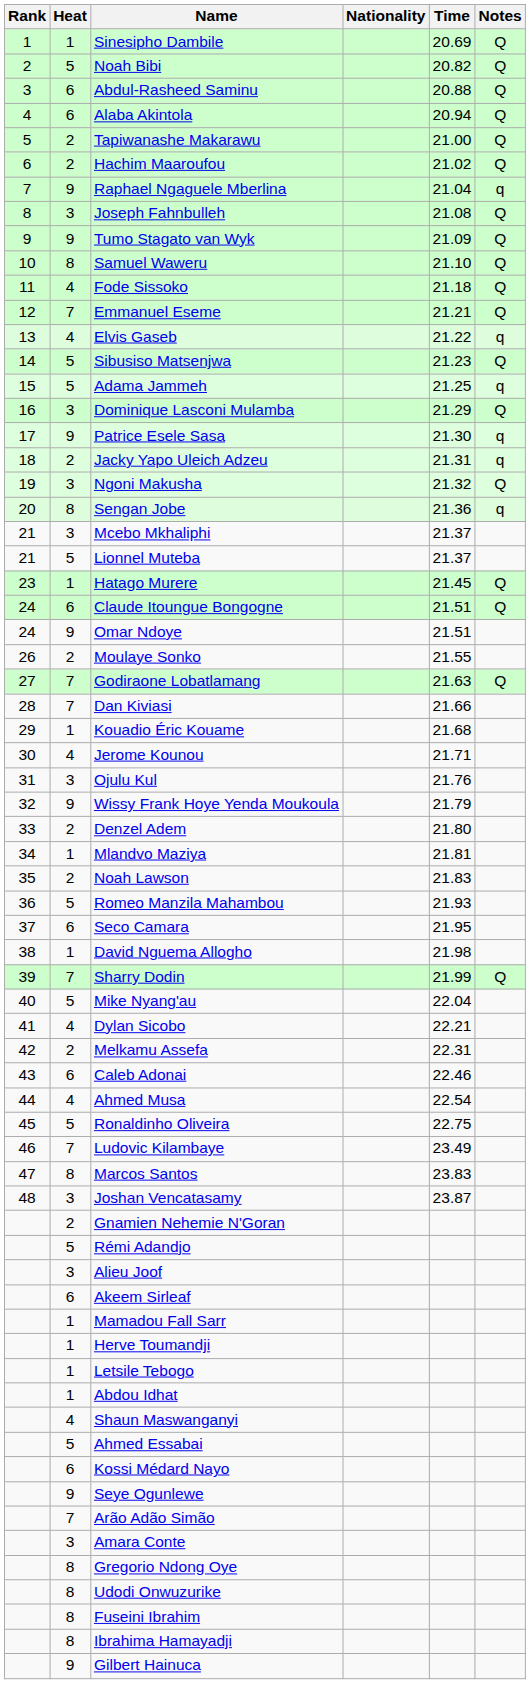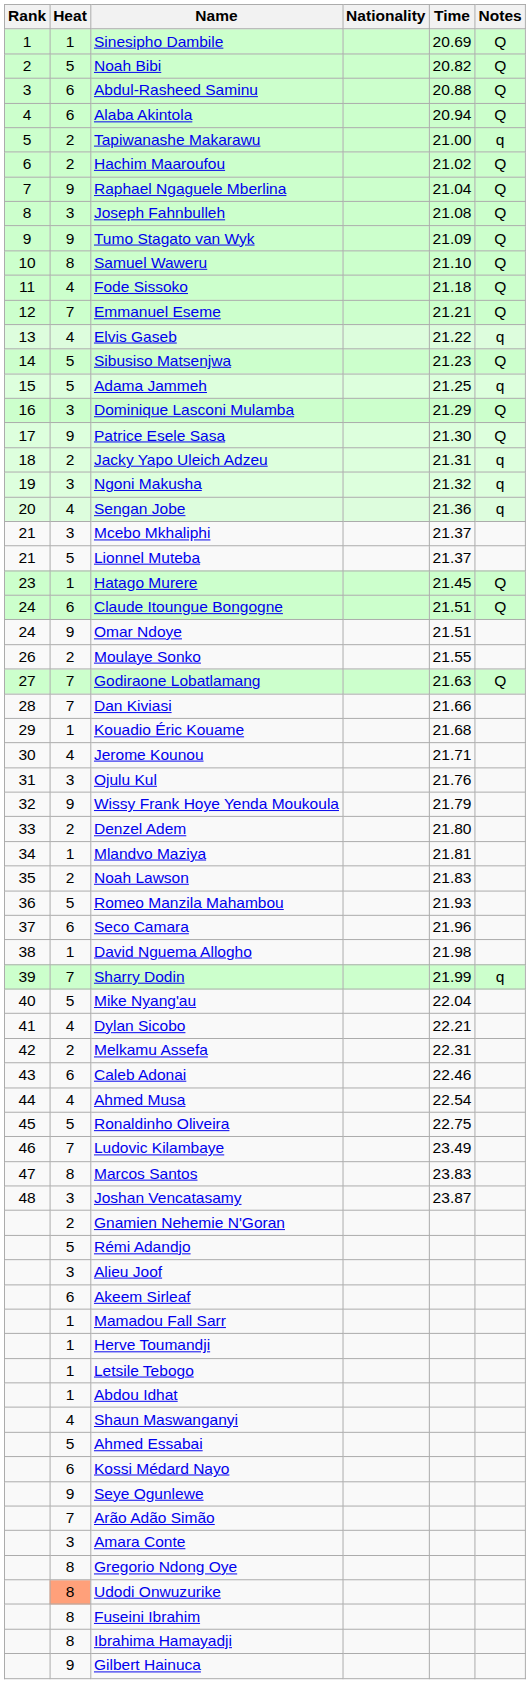 <table class="wikitable sortable" style="text-align:center">
 <tr>
 <th>Rank</th>
 <th>Heat</th>
 <th>Name</th>
 <th>Nationality</th>
 <th>Time</th>
 <th>Notes</th>
 </tr>
 <tr bgcolor=ccffcc>
 <td>1</td>
 <td>1</td>
 <td align=left><a href='#'>Sinesipho Dambile</a></td>
 <td align=left></td>
 <td>20.69</td>
 <td>Q</td>
 </tr>
 <tr bgcolor=ccffcc>
 <td>2</td>
 <td>5</td>
 <td align=left><a href='#'>Noah Bibi</a></td>
 <td align=left></td>
 <td>20.82</td>
 <td>Q</td>
 </tr>
 <tr bgcolor=ccffcc>
 <td>3</td>
 <td>6</td>
 <td align=left><a href='#'>Abdul-Rasheed Saminu</a></td>
 <td align=left></td>
 <td>20.88</td>
 <td>Q</td>
 </tr>
 <tr bgcolor=ccffcc>
 <td>4</td>
 <td>6</td>
 <td align=left><a href='#'>Alaba Akintola</a></td>
 <td align=left></td>
 <td>20.94</td>
 <td>Q</td>
 </tr>
 <tr bgcolor=ccffcc>
 <td>5</td>
 <td>2</td>
 <td align=left><a href='#'>Tapiwanashe Makarawu</a></td>
 <td align=left></td>
 <td>21.00</td>
-<td>Q</td>
+<td>q</td>
 </tr>
 <tr bgcolor=ccffcc>
 <td>6</td>
 <td>2</td>
 <td align=left><a href='#'>Hachim Maaroufou</a></td>
 <td align=left></td>
 <td>21.02</td>
 <td>Q</td>
 </tr>
 <tr bgcolor=ccffcc>
 <td>7</td>
 <td>9</td>
 <td align=left><a href='#'>Raphael Ngaguele Mberlina</a></td>
 <td align=left></td>
 <td>21.04</td>
-<td>q</td>
+<td>Q</td>
 </tr>
 <tr bgcolor=ccffcc>
 <td>8</td>
 <td>3</td>
 <td align=left><a href='#'>Joseph Fahnbulleh</a></td>
 <td align=left></td>
 <td>21.08</td>
 <td>Q</td>
 </tr>
 <tr bgcolor=ccffcc>
 <td>9</td>
 <td>9</td>
 <td align=left><a href='#'>Tumo Stagato van Wyk</a></td>
 <td align=left></td>
 <td>21.09</td>
 <td>Q</td>
 </tr>
 <tr bgcolor=ccffcc>
 <td>10</td>
 <td>8</td>
 <td align=left><a href='#'>Samuel Waweru</a></td>
 <td align=left></td>
 <td>21.10</td>
 <td>Q</td>
 </tr>
 <tr bgcolor=ccffcc>
 <td>11</td>
 <td>4</td>
 <td align=left><a href='#'>Fode Sissoko</a></td>
 <td align=left></td>
 <td>21.18</td>
 <td>Q</td>
 </tr>
 <tr bgcolor=ccffcc>
 <td>12</td>
 <td>7</td>
 <td align=left><a href='#'>Emmanuel Eseme</a></td>
 <td align=left></td>
 <td>21.21</td>
 <td>Q</td>
 </tr>
 <tr bgcolor=ddfddd>
 <td>13</td>
 <td>4</td>
 <td align=left><a href='#'>Elvis Gaseb</a></td>
 <td align=left></td>
 <td>21.22</td>
 <td>q</td>
 </tr>
 <tr bgcolor=ccffcc>
 <td>14</td>
 <td>5</td>
 <td align=left><a href='#'>Sibusiso Matsenjwa</a></td>
 <td align=left></td>
 <td>21.23</td>
 <td>Q</td>
 </tr>
 <tr bgcolor=ddffdd>
 <td>15</td>
 <td>5</td>
 <td align=left><a href='#'>Adama Jammeh</a></td>
 <td align=left></td>
 <td>21.25</td>
 <td>q</td>
 </tr>
 <tr bgcolor=ccffcc>
 <td>16</td>
 <td>3</td>
 <td align=left><a href='#'>Dominique Lasconi Mulamba</a></td>
 <td align=left></td>
 <td>21.29</td>
 <td>Q</td>
 </tr>
 <tr bgcolor=ddffdd>
 <td>17</td>
 <td>9</td>
 <td align=left><a href='#'>Patrice Esele Sasa</a></td>
 <td align=left></td>
 <td>21.30</td>
-<td>q</td>
+<td>Q</td>
 </tr>
 <tr bgcolor=ddffdd>
 <td>18</td>
 <td>2</td>
 <td align=left><a href='#'>Jacky Yapo Uleich Adzeu</a></td>
 <td align=left></td>
 <td>21.31</td>
 <td>q</td>
 </tr>
 <tr bgcolor=ddffdd>
 <td>19</td>
 <td>3</td>
 <td align=left><a href='#'>Ngoni Makusha</a></td>
 <td align=left></td>
 <td>21.32</td>
-<td>Q</td>
+<td>q</td>
 </tr>
 <tr bgcolor=ddfddd>
 <td>20</td>
-<td>8</td>
+<td>4</td>
 <td align=left><a href='#'>Sengan Jobe</a></td>
 <td align=left></td>
 <td>21.36</td>
 <td>q</td>
 </tr>
 <tr>
 <td>21</td>
 <td>3</td>
 <td align=left><a href='#'>Mcebo Mkhaliphi</a></td>
 <td align=left></td>
 <td>21.37</td>
 <td></td>
 </tr>
 <tr>
 <td>21</td>
 <td>5</td>
 <td align=left><a href='#'>Lionnel Muteba</a></td>
 <td align=left></td>
 <td>21.37</td>
 <td></td>
 </tr>
 <tr bgcolor=ccffcc>
 <td>23</td>
 <td>1</td>
 <td align=left><a href='#'>Hatago Murere</a></td>
 <td align=left></td>
 <td>21.45</td>
 <td>Q</td>
 </tr>
 <tr bgcolor=ccffcc>
 <td>24</td>
 <td>6</td>
 <td align=left><a href='#'>Claude Itoungue Bongogne</a></td>
 <td align=left></td>
 <td>21.51</td>
 <td>Q</td>
 </tr>
 <tr>
 <td>24</td>
 <td>9</td>
 <td align=left><a href='#'>Omar Ndoye</a></td>
 <td align=left></td>
 <td>21.51</td>
 <td></td>
 </tr>
 <tr>
 <td>26</td>
 <td>2</td>
 <td align=left><a href='#'>Moulaye Sonko</a></td>
 <td align=left></td>
 <td>21.55</td>
 <td></td>
 </tr>
 <tr bgcolor=ccffcc>
 <td>27</td>
 <td>7</td>
 <td align=left><a href='#'>Godiraone Lobatlamang</a></td>
 <td align=left></td>
 <td>21.63</td>
 <td>Q</td>
 </tr>
 <tr>
 <td>28</td>
 <td>7</td>
 <td align=left><a href='#'>Dan Kiviasi</a></td>
 <td align=left></td>
 <td>21.66</td>
 <td></td>
 </tr>
 <tr>
 <td>29</td>
 <td>1</td>
 <td align=left><a href='#'>Kouadio Éric Kouame</a></td>
 <td align=left></td>
 <td>21.68</td>
 <td></td>
 </tr>
 <tr>
 <td>30</td>
 <td>4</td>
 <td align=left><a href='#'>Jerome Kounou</a></td>
 <td align=left></td>
 <td>21.71</td>
 <td></td>
 </tr>
 <tr>
 <td>31</td>
 <td>3</td>
 <td align=left><a href='#'>Ojulu Kul</a></td>
 <td align=left></td>
 <td>21.76</td>
 <td></td>
 </tr>
 <tr>
 <td>32</td>
 <td>9</td>
 <td align=left><a href='#'>Wissy Frank Hoye Yenda Moukoula</a></td>
 <td align=left></td>
 <td>21.79</td>
 <td></td>
 </tr>
 <tr>
 <td>33</td>
 <td>2</td>
 <td align=left><a href='#'>Denzel Adem</a></td>
 <td align=left></td>
 <td>21.80</td>
 <td></td>
 </tr>
 <tr>
 <td>34</td>
 <td>1</td>
 <td align=left><a href='#'>Mlandvo Maziya</a></td>
 <td align=left></td>
 <td>21.81</td>
 <td></td>
 </tr>
 <tr>
 <td>35</td>
 <td>2</td>
 <td align=left><a href='#'>Noah Lawson</a></td>
 <td align=left></td>
 <td>21.83</td>
 <td></td>
 </tr>
 <tr>
 <td>36</td>
 <td>5</td>
 <td align=left><a href='#'>Romeo Manzila Mahambou</a></td>
 <td align=left></td>
 <td>21.93</td>
 <td></td>
 </tr>
 <tr>
 <td>37</td>
 <td>6</td>
 <td align=left><a href='#'>Seco Camara</a></td>
 <td align=left></td>
-<td>21.95</td>
+<td>21.96</td>
 <td></td>
 </tr>
 <tr>
 <td>38</td>
 <td>1</td>
 <td align=left><a href='#'>David Nguema Allogho</a></td>
 <td align=left></td>
 <td>21.98</td>
 <td></td>
 </tr>
 <tr bgcolor=ccffcc>
 <td>39</td>
 <td>7</td>
 <td align=left><a href='#'>Sharry Dodin</a></td>
 <td align=left></td>
 <td>21.99</td>
-<td>Q</td>
+<td>q</td>
 </tr>
 <tr>
 <td>40</td>
 <td>5</td>
 <td align=left><a href='#'>Mike Nyang'au</a></td>
 <td align=left></td>
 <td>22.04</td>
 <td></td>
 </tr>
 <tr>
 <td>41</td>
 <td>4</td>
 <td align=left><a href='#'>Dylan Sicobo</a></td>
 <td align=left></td>
 <td>22.21</td>
 <td></td>
 </tr>
 <tr>
 <td>42</td>
 <td>2</td>
 <td align=left><a href='#'>Melkamu Assefa</a></td>
 <td align=left></td>
 <td>22.31</td>
 <td></td>
 </tr>
 <tr>
 <td>43</td>
 <td>6</td>
 <td align=left><a href='#'>Caleb Adonai</a></td>
 <td align=left></td>
 <td>22.46</td>
 <td></td>
 </tr>
 <tr>
 <td>44</td>
 <td>4</td>
 <td align=left><a href='#'>Ahmed Musa</a></td>
 <td align=left></td>
 <td>22.54</td>
 <td></td>
 </tr>
 <tr>
 <td>45</td>
 <td>5</td>
 <td align=left><a href='#'>Ronaldinho Oliveira</a></td>
 <td align=left></td>
 <td>22.75</td>
 <td></td>
 </tr>
 <tr>
 <td>46</td>
 <td>7</td>
 <td align=left><a href='#'>Ludovic Kilambaye</a></td>
 <td align=left></td>
 <td>23.49</td>
 <td></td>
 </tr>
 <tr>
 <td>47</td>
 <td>8</td>
 <td align=left><a href='#'>Marcos Santos</a></td>
 <td align=left></td>
 <td>23.83</td>
 <td></td>
 </tr>
 <tr>
 <td>48</td>
 <td>3</td>
 <td align=left><a href='#'>Joshan Vencatasamy</a></td>
 <td align=left></td>
 <td>23.87</td>
 <td></td>
 </tr>
 <tr>
 <td></td>
 <td>2</td>
 <td align=left><a href='#'>Gnamien Nehemie N'Goran</a></td>
 <td align=left></td>
 <td></td>
 <td></td>
 </tr>
 <tr>
 <td></td>
 <td>5</td>
 <td align=left><a href='#'>Rémi Adandjo</a></td>
 <td align=left></td>
 <td></td>
 <td></td>
 </tr>
 <tr>
 <td></td>
 <td>3</td>
 <td align=left><a href='#'>Alieu Joof</a></td>
 <td align=left></td>
 <td></td>
 <td></td>
 </tr>
 <tr>
 <td></td>
 <td>6</td>
 <td align=left><a href='#'>Akeem Sirleaf</a></td>
 <td align=left></td>
 <td></td>
 <td></td>
 </tr>
 <tr>
 <td></td>
 <td>1</td>
 <td align=left><a href='#'>Mamadou Fall Sarr</a></td>
 <td align=left></td>
 <td></td>
 <td></td>
 </tr>
 <tr>
 <td></td>
 <td>1</td>
 <td align=left><a href='#'>Herve Toumandji</a></td>
 <td align=left></td>
 <td></td>
 <td></td>
 </tr>
 <tr>
 <td></td>
 <td>1</td>
 <td align=left><a href='#'>Letsile Tebogo</a></td>
 <td align=left></td>
 <td></td>
 <td></td>
 </tr>
 <tr>
 <td></td>
 <td>1</td>
 <td align=left><a href='#'>Abdou Idhat</a></td>
 <td align=left></td>
 <td></td>
 <td></td>
 </tr>
 <tr>
 <td></td>
 <td>4</td>
 <td align=left><a href='#'>Shaun Maswanganyi</a></td>
 <td align=left></td>
 <td></td>
 <td></td>
 </tr>
 <tr>
 <td></td>
 <td>5</td>
 <td align=left><a href='#'>Ahmed Essabai</a></td>
 <td align=left></td>
 <td></td>
 <td></td>
 </tr>
 <tr>
 <td></td>
 <td>6</td>
 <td align=left><a href='#'>Kossi Médard Nayo</a></td>
 <td align=left></td>
 <td></td>
 <td></td>
 </tr>
 <tr>
 <td></td>
 <td>9</td>
 <td align=left><a href='#'>Seye Ogunlewe</a></td>
 <td align=left></td>
 <td></td>
 <td></td>
 </tr>
 <tr>
 <td></td>
 <td>7</td>
 <td align=left><a href='#'>Arão Adão Simão</a></td>
 <td align=left></td>
 <td></td>
 <td></td>
 </tr>
 <tr>
 <td></td>
 <td>3</td>
 <td align=left><a href='#'>Amara Conte</a></td>
 <td align=left></td>
 <td></td>
 <td></td>
 </tr>
 <tr>
 <td></td>
 <td>8</td>
 <td align=left><a href='#'>Gregorio Ndong Oye</a></td>
 <td align=left></td>
 <td></td>
 <td></td>
 </tr>
 <tr>
 <td></td>
-<td>8</td>
+<td style="background: lightsalmon;">8</td>
 <td align=left><a href='#'>Udodi Onwuzurike</a></td>
 <td align=left></td>
 <td></td>
 <td></td>
 </tr>
 <tr>
 <td></td>
 <td>8</td>
 <td align=left><a href='#'>Fuseini Ibrahim</a></td>
 <td align=left></td>
 <td></td>
 <td></td>
 </tr>
 <tr>
 <td></td>
 <td>8</td>
 <td align=left><a href='#'>Ibrahima Hamayadji</a></td>
 <td align=left></td>
 <td></td>
 <td></td>
 </tr>
 <tr>
 <td></td>
 <td>9</td>
 <td align=left><a href='#'>Gilbert Hainuca</a></td>
 <td align=left></td>
 <td></td>
 <td></td>
 </tr>
 </table>
